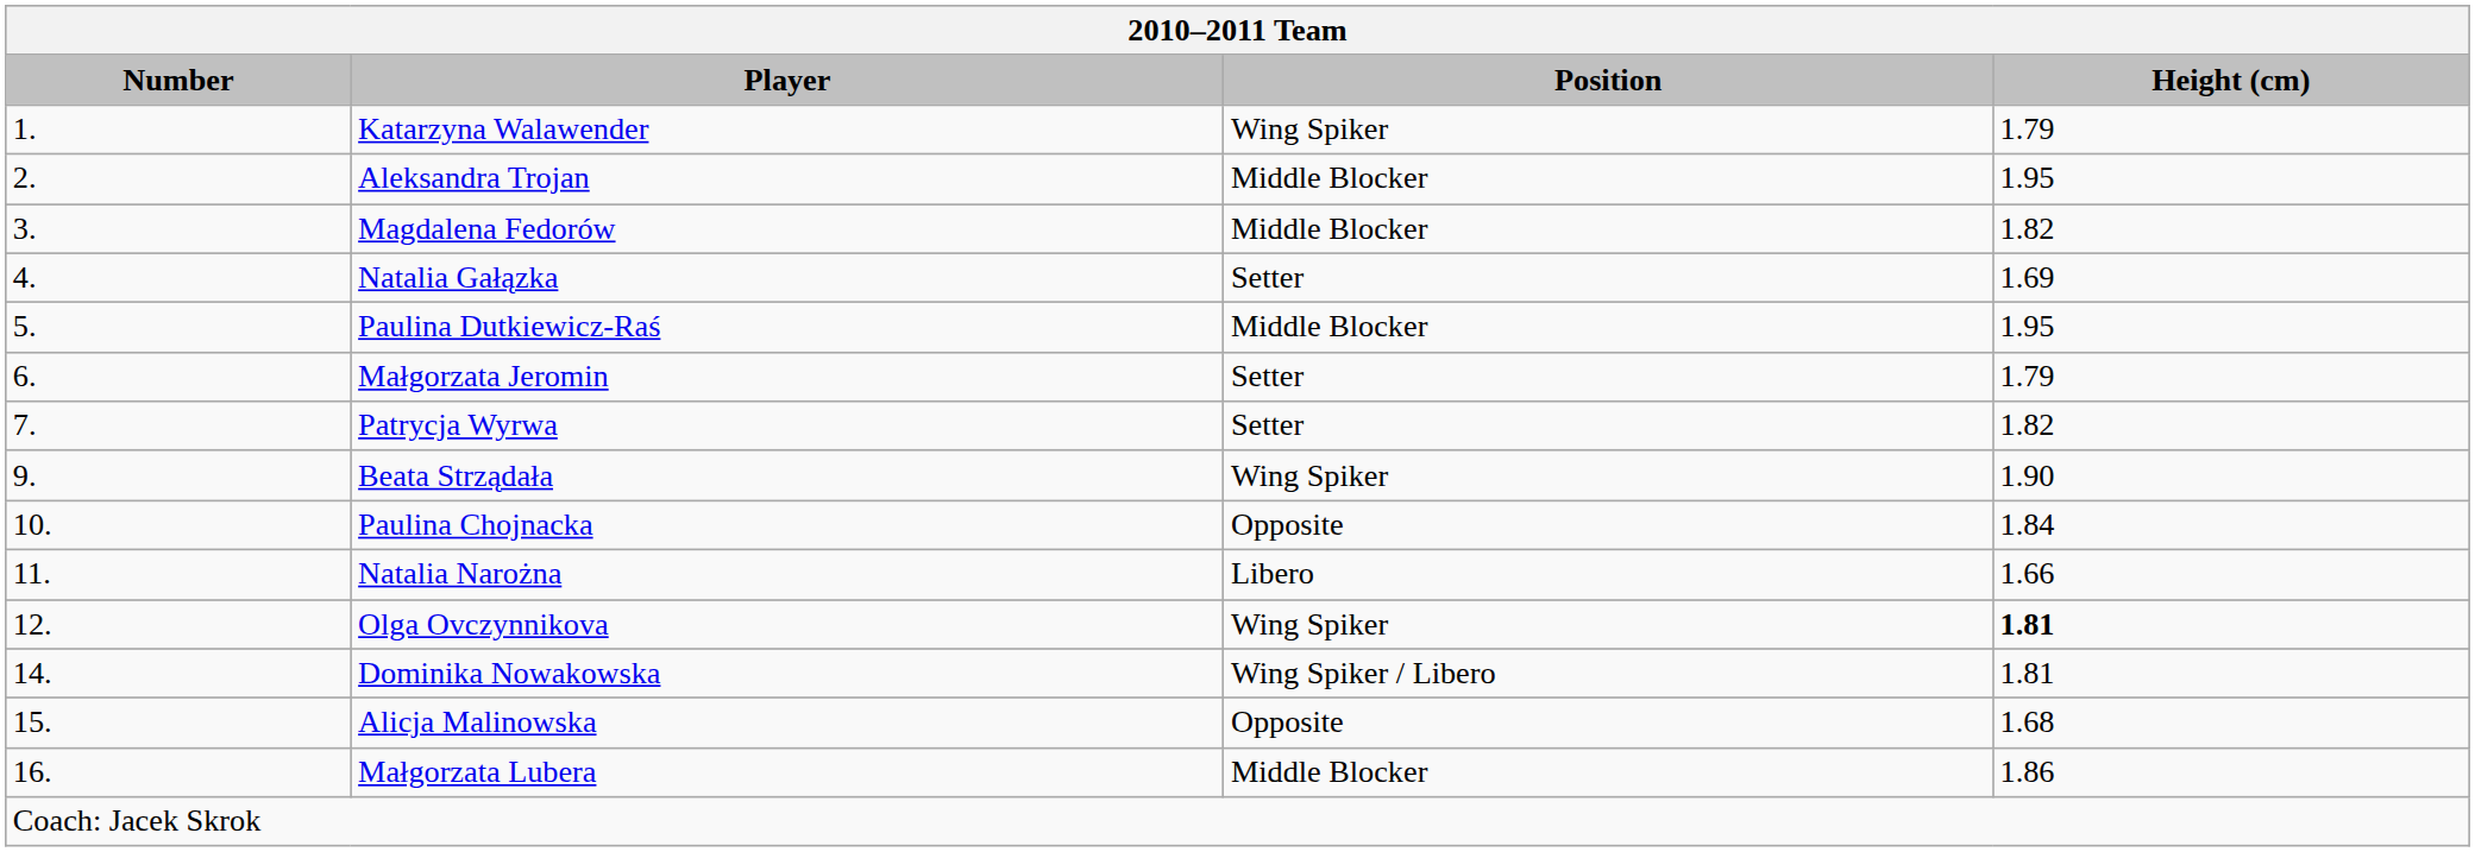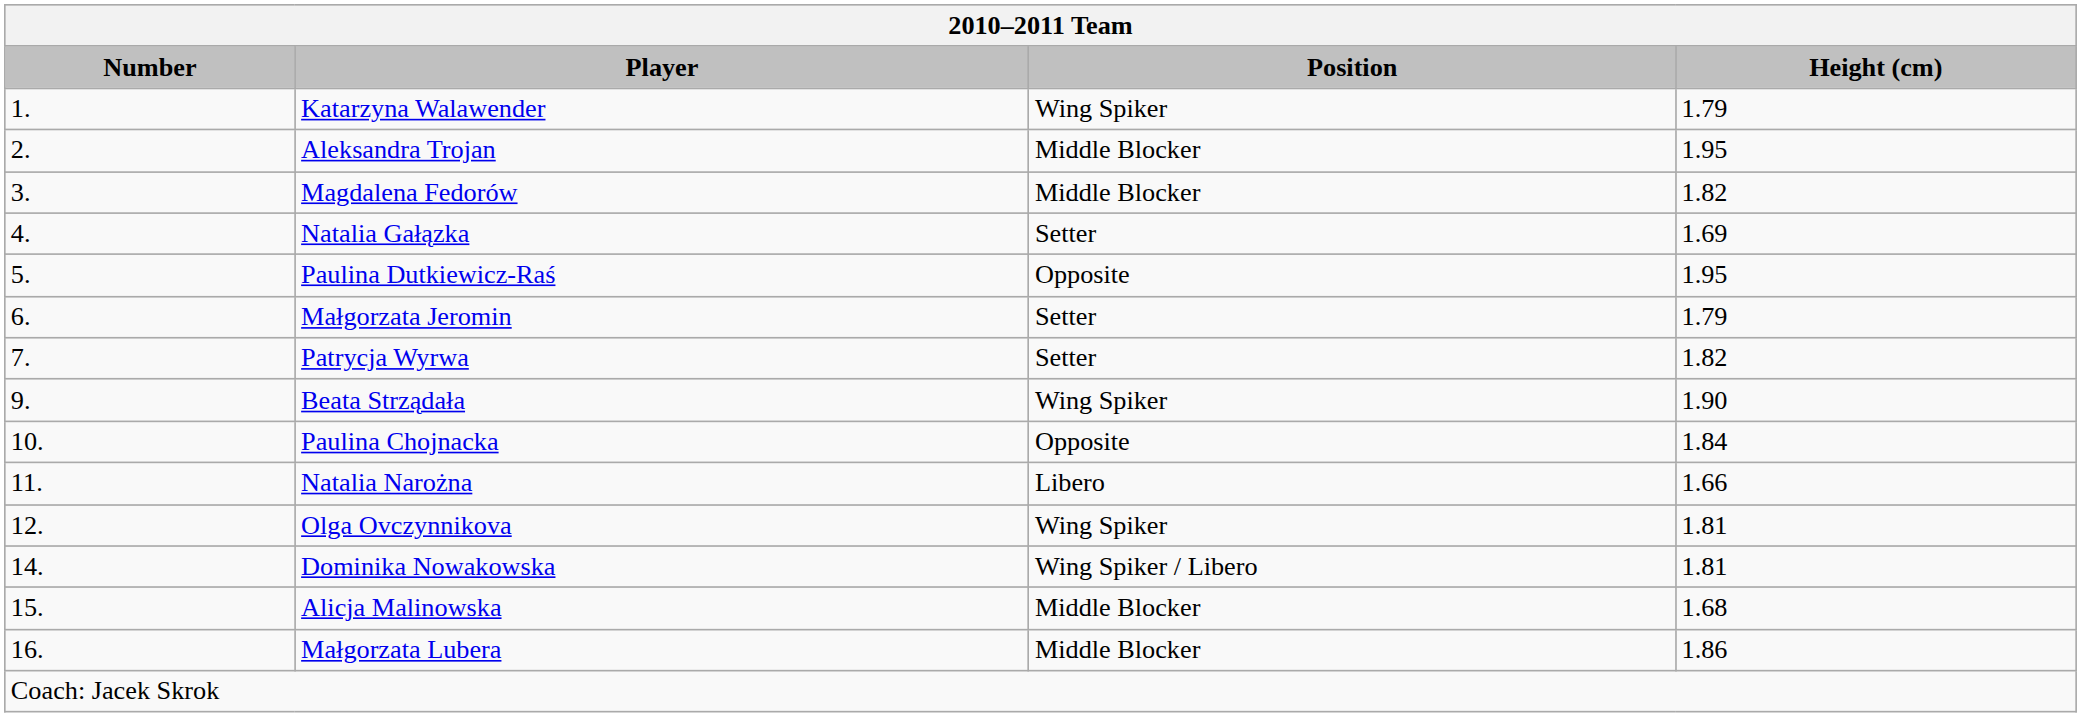 <table class="wikitable collapsible collapsed" style="width:100%;">
 <tr>
 <th colspan=4><strong>2010–2011 Team</strong></th>
 </tr>
 <tr bgcolor=silver>
 <td align=center><strong>Number</strong></td>
 <td align=center><strong>Player</strong></td>
 <td align=center><strong>Position</strong></td>
 <td align=center><strong>Height (cm)</strong></td>
 </tr>
 <tr>
 <td>1.</td>
 <td> <a href='#'>Katarzyna Walawender</a></td>
 <td>Wing Spiker</td>
 <td>1.79</td>
 </tr>
 <tr>
 <td>2.</td>
 <td> <a href='#'>Aleksandra Trojan</a></td>
 <td>Middle Blocker</td>
 <td>1.95</td>
 </tr>
 <tr>
 <td>3.</td>
 <td> <a href='#'>Magdalena Fedorów</a></td>
 <td>Middle Blocker</td>
 <td>1.82</td>
 </tr>
 <tr>
 <td>4.</td>
 <td> <a href='#'>Natalia Gałązka</a></td>
 <td>Setter</td>
 <td>1.69</td>
 </tr>
 <tr>
 <td>5.</td>
 <td> <a href='#'>Paulina Dutkiewicz-Raś</a></td>
-<td>Middle Blocker</td>
+<td>Opposite</td>
 <td>1.95</td>
 </tr>
 <tr>
 <td>6.</td>
 <td> <a href='#'>Małgorzata Jeromin</a></td>
 <td>Setter</td>
 <td>1.79</td>
 </tr>
 <tr>
 <td>7.</td>
 <td> <a href='#'>Patrycja Wyrwa</a></td>
 <td>Setter</td>
 <td>1.82</td>
 </tr>
 <tr>
 <td>9.</td>
 <td> <a href='#'>Beata Strządała</a></td>
 <td>Wing Spiker</td>
 <td>1.90</td>
 </tr>
 <tr>
 <td>10.</td>
 <td> <a href='#'>Paulina Chojnacka</a></td>
 <td>Opposite</td>
 <td>1.84</td>
 </tr>
 <tr>
 <td>11.</td>
 <td> <a href='#'>Natalia Narożna</a></td>
 <td>Libero</td>
 <td>1.66</td>
 </tr>
 <tr>
 <td>12.</td>
 <td> <a href='#'>Olga Ovczynnikova</a></td>
 <td>Wing Spiker</td>
-<td><strong>1.81</strong></td>
+<td>1.81</td>
 </tr>
 <tr>
 <td>14.</td>
 <td> <a href='#'>Dominika Nowakowska</a></td>
 <td>Wing Spiker / Libero</td>
 <td>1.81</td>
 </tr>
 <tr>
 <td>15.</td>
 <td> <a href='#'>Alicja Malinowska</a></td>
-<td>Opposite</td>
+<td>Middle Blocker</td>
 <td>1.68</td>
 </tr>
 <tr>
 <td>16.</td>
 <td> <a href='#'>Małgorzata Lubera</a></td>
 <td>Middle Blocker</td>
 <td>1.86</td>
 </tr>
 <tr>
 <td colspan=4>Coach:  Jacek Skrok</td>
 </tr>
 </table>
